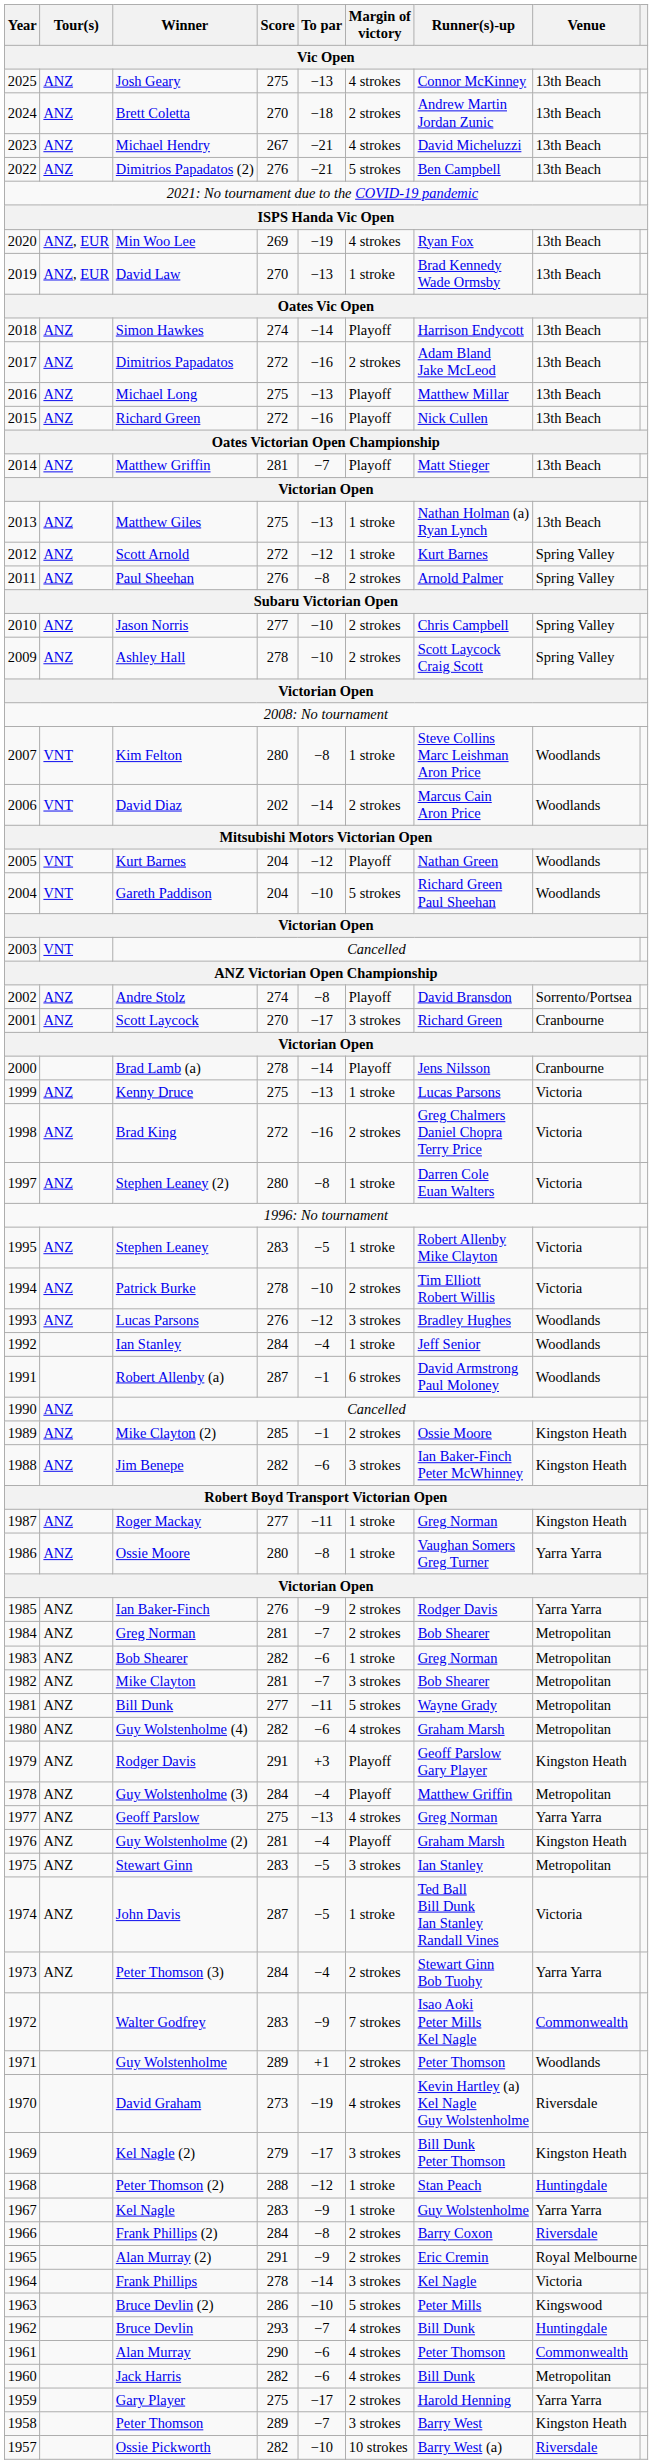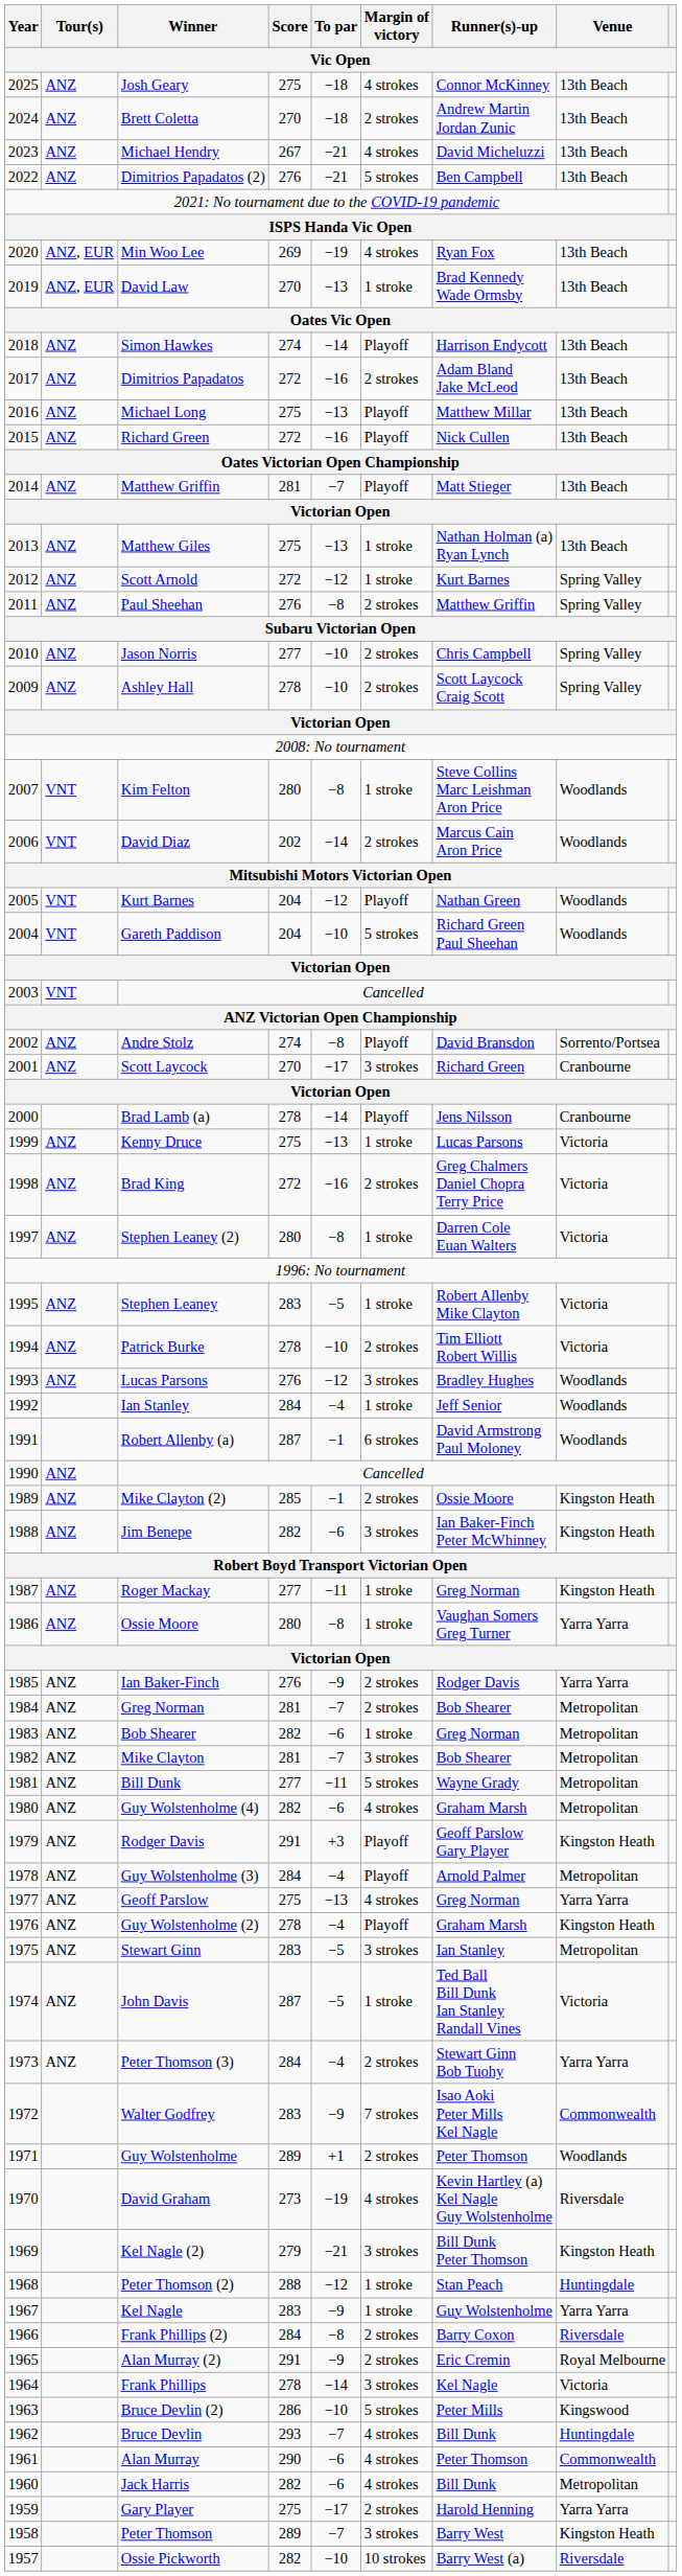 <table class=wikitable style="font-size:95%">
 <tr>
 <th>Year</th>
 <th>Tour(s)</th>
 <th>Winner</th>
 <th>Score</th>
 <th>To par</th>
 <th>Margin of<br>victory</th>
 <th>Runner(s)-up</th>
 <th>Venue</th>
 <th></th>
 </tr>
 <tr>
 <th colspan=9>Vic Open</th>
 </tr>
 <tr>
 <td>2025</td>
 <td><a href='#'>ANZ</a></td>
 <td> <a href='#'>Josh Geary</a></td>
 <td align=center>275</td>
-<td align=center>−13</td>
+<td align=center>−18</td>
 <td>4 strokes</td>
 <td> <a href='#'>Connor McKinney</a></td>
 <td>13th Beach</td>
 <td></td>
 </tr>
 <tr>
 <td>2024</td>
 <td><a href='#'>ANZ</a></td>
 <td> <a href='#'>Brett Coletta</a></td>
 <td align=center>270</td>
 <td align=center>−18</td>
 <td>2 strokes</td>
 <td> <a href='#'>Andrew Martin</a><br> <a href='#'>Jordan Zunic</a></td>
 <td>13th Beach</td>
 <td></td>
 </tr>
 <tr>
 <td>2023</td>
 <td><a href='#'>ANZ</a></td>
 <td> <a href='#'>Michael Hendry</a></td>
 <td align=center>267</td>
 <td align=center>−21</td>
 <td>4 strokes</td>
 <td> <a href='#'>David Micheluzzi</a></td>
 <td>13th Beach</td>
 <td></td>
 </tr>
 <tr>
 <td>2022</td>
 <td><a href='#'>ANZ</a></td>
 <td> <a href='#'>Dimitrios Papadatos</a> (2)</td>
 <td align=center>276</td>
 <td align=center>−21</td>
 <td>5 strokes</td>
 <td> <a href='#'>Ben Campbell</a></td>
 <td>13th Beach</td>
 <td></td>
 </tr>
 <tr>
 <td colspan=8 align=center><em>2021: No tournament due to the <a href='#'>COVID-19 pandemic</a></em></td>
 <td></td>
 </tr>
 <tr>
 <th colspan=9>ISPS Handa Vic Open</th>
 </tr>
 <tr>
 <td>2020</td>
 <td><a href='#'>ANZ</a>, <a href='#'>EUR</a></td>
 <td> <a href='#'>Min Woo Lee</a></td>
 <td align=center>269</td>
 <td align=center>−19</td>
 <td>4 strokes</td>
 <td> <a href='#'>Ryan Fox</a></td>
 <td>13th Beach</td>
 <td></td>
 </tr>
 <tr>
 <td>2019</td>
 <td><a href='#'>ANZ</a>, <a href='#'>EUR</a></td>
 <td> <a href='#'>David Law</a></td>
 <td align=center>270</td>
 <td align=center>−13</td>
 <td>1 stroke</td>
 <td> <a href='#'>Brad Kennedy</a><br> <a href='#'>Wade Ormsby</a></td>
 <td>13th Beach</td>
 <td></td>
 </tr>
 <tr>
 <th colspan=9>Oates Vic Open</th>
 </tr>
 <tr>
 <td>2018</td>
 <td><a href='#'>ANZ</a></td>
 <td> <a href='#'>Simon Hawkes</a></td>
 <td align=center>274</td>
 <td align=center>−14</td>
 <td>Playoff</td>
 <td> <a href='#'>Harrison Endycott</a></td>
 <td>13th Beach</td>
 <td></td>
 </tr>
 <tr>
 <td>2017</td>
 <td><a href='#'>ANZ</a></td>
 <td> <a href='#'>Dimitrios Papadatos</a></td>
 <td align=center>272</td>
 <td align=center>−16</td>
 <td>2 strokes</td>
 <td> <a href='#'>Adam Bland</a><br> <a href='#'>Jake McLeod</a></td>
 <td>13th Beach</td>
 <td></td>
 </tr>
 <tr>
 <td>2016</td>
 <td><a href='#'>ANZ</a></td>
 <td> <a href='#'>Michael Long</a></td>
 <td align=center>275</td>
 <td align=center>−13</td>
 <td>Playoff</td>
 <td> <a href='#'>Matthew Millar</a></td>
 <td>13th Beach</td>
 <td></td>
 </tr>
 <tr>
 <td>2015</td>
 <td><a href='#'>ANZ</a></td>
 <td> <a href='#'>Richard Green</a></td>
 <td align=center>272</td>
 <td align=center>−16</td>
 <td>Playoff</td>
 <td> <a href='#'>Nick Cullen</a></td>
 <td>13th Beach</td>
 <td></td>
 </tr>
 <tr>
 <th colspan=9>Oates Victorian Open Championship</th>
 </tr>
 <tr>
 <td>2014</td>
 <td><a href='#'>ANZ</a></td>
 <td> <a href='#'>Matthew Griffin</a></td>
 <td align=center>281</td>
 <td align=center>−7</td>
 <td>Playoff</td>
 <td> <a href='#'>Matt Stieger</a></td>
 <td>13th Beach</td>
 <td></td>
 </tr>
 <tr>
 <th colspan=9>Victorian Open</th>
 </tr>
 <tr>
 <td>2013</td>
 <td><a href='#'>ANZ</a></td>
 <td> <a href='#'>Matthew Giles</a></td>
 <td align=center>275</td>
 <td align=center>−13</td>
 <td>1 stroke</td>
 <td> <a href='#'>Nathan Holman</a> (a)<br> <a href='#'>Ryan Lynch</a></td>
 <td>13th Beach</td>
 <td></td>
 </tr>
 <tr>
 <td>2012</td>
 <td><a href='#'>ANZ</a></td>
 <td> <a href='#'>Scott Arnold</a></td>
 <td align=center>272</td>
 <td align=center>−12</td>
 <td>1 stroke</td>
 <td> <a href='#'>Kurt Barnes</a></td>
 <td>Spring Valley</td>
 <td></td>
 </tr>
 <tr>
 <td>2011</td>
 <td><a href='#'>ANZ</a></td>
 <td> <a href='#'>Paul Sheehan</a></td>
 <td align=center>276</td>
 <td align=center>−8</td>
 <td>2 strokes</td>
-<td> <a href='#'>Arnold Palmer</a></td>
+<td> <a href='#'>Matthew Griffin</a></td>
 <td>Spring Valley</td>
 <td></td>
 </tr>
 <tr>
 <th colspan=9>Subaru Victorian Open</th>
 </tr>
 <tr>
 <td>2010</td>
 <td><a href='#'>ANZ</a></td>
 <td> <a href='#'>Jason Norris</a></td>
 <td align=center>277</td>
 <td align=center>−10</td>
 <td>2 strokes</td>
 <td> <a href='#'>Chris Campbell</a></td>
 <td>Spring Valley</td>
 <td></td>
 </tr>
 <tr>
 <td>2009</td>
 <td><a href='#'>ANZ</a></td>
 <td> <a href='#'>Ashley Hall</a></td>
 <td align=center>278</td>
 <td align=center>−10</td>
 <td>2 strokes</td>
 <td> <a href='#'>Scott Laycock</a><br> <a href='#'>Craig Scott</a></td>
 <td>Spring Valley</td>
 <td></td>
 </tr>
 <tr>
 <th colspan=9>Victorian Open</th>
 </tr>
 <tr>
 <td align=center colspan=9><em>2008: No tournament</em></td>
 </tr>
 <tr>
 <td>2007</td>
 <td><a href='#'>VNT</a></td>
 <td> <a href='#'>Kim Felton</a></td>
 <td align=center>280</td>
 <td align=center>−8</td>
 <td>1 stroke</td>
 <td> <a href='#'>Steve Collins</a><br> <a href='#'>Marc Leishman</a><br> <a href='#'>Aron Price</a></td>
 <td>Woodlands</td>
 <td></td>
 </tr>
 <tr>
 <td>2006</td>
 <td><a href='#'>VNT</a></td>
 <td> <a href='#'>David Diaz</a></td>
 <td align=center>202</td>
 <td align=center>−14</td>
 <td>2 strokes</td>
 <td> <a href='#'>Marcus Cain</a><br> <a href='#'>Aron Price</a></td>
 <td>Woodlands</td>
 <td></td>
 </tr>
 <tr>
 <th colspan=9>Mitsubishi Motors Victorian Open</th>
 </tr>
 <tr>
 <td>2005</td>
 <td><a href='#'>VNT</a></td>
 <td> <a href='#'>Kurt Barnes</a></td>
 <td align=center>204</td>
 <td align=center>−12</td>
 <td>Playoff</td>
 <td> <a href='#'>Nathan Green</a></td>
 <td>Woodlands</td>
 <td></td>
 </tr>
 <tr>
 <td>2004</td>
 <td><a href='#'>VNT</a></td>
 <td> <a href='#'>Gareth Paddison</a></td>
 <td align=center>204</td>
 <td align=center>−10</td>
 <td>5 strokes</td>
 <td> <a href='#'>Richard Green</a><br> <a href='#'>Paul Sheehan</a></td>
 <td>Woodlands</td>
 <td></td>
 </tr>
 <tr>
 <th colspan=9>Victorian Open</th>
 </tr>
 <tr>
 <td>2003</td>
 <td><a href='#'>VNT</a></td>
 <td align=center colspan=6><em>Cancelled</em></td>
 <td></td>
 </tr>
 <tr>
 <th colspan=9>ANZ Victorian Open Championship</th>
 </tr>
 <tr>
 <td>2002</td>
 <td><a href='#'>ANZ</a></td>
 <td> <a href='#'>Andre Stolz</a></td>
 <td align=center>274</td>
 <td align=center>−8</td>
 <td>Playoff</td>
 <td> <a href='#'>David Bransdon</a></td>
 <td>Sorrento/Portsea</td>
 <td></td>
 </tr>
 <tr>
 <td>2001</td>
 <td><a href='#'>ANZ</a></td>
 <td> <a href='#'>Scott Laycock</a></td>
 <td align=center>270</td>
 <td align=center>−17</td>
 <td>3 strokes</td>
 <td> <a href='#'>Richard Green</a></td>
 <td>Cranbourne</td>
 <td></td>
 </tr>
 <tr>
 <th colspan=9>Victorian Open</th>
 </tr>
 <tr>
 <td>2000</td>
 <td></td>
 <td> <a href='#'>Brad Lamb</a> (a)</td>
 <td align=center>278</td>
 <td align=center>−14</td>
 <td>Playoff</td>
 <td> <a href='#'>Jens Nilsson</a></td>
 <td>Cranbourne</td>
 <td></td>
 </tr>
 <tr>
 <td>1999</td>
 <td><a href='#'>ANZ</a></td>
 <td> <a href='#'>Kenny Druce</a></td>
 <td align=center>275</td>
 <td align=center>−13</td>
 <td>1 stroke</td>
 <td> <a href='#'>Lucas Parsons</a></td>
 <td>Victoria</td>
 <td></td>
 </tr>
 <tr>
 <td>1998</td>
 <td><a href='#'>ANZ</a></td>
 <td> <a href='#'>Brad King</a></td>
 <td align=center>272</td>
 <td align=center>−16</td>
 <td>2 strokes</td>
 <td> <a href='#'>Greg Chalmers</a><br> <a href='#'>Daniel Chopra</a><br> <a href='#'>Terry Price</a></td>
 <td>Victoria</td>
 <td></td>
 </tr>
 <tr>
 <td>1997</td>
 <td><a href='#'>ANZ</a></td>
 <td> <a href='#'>Stephen Leaney</a> (2)</td>
 <td align=center>280</td>
 <td align=center>−8</td>
 <td>1 stroke</td>
 <td> <a href='#'>Darren Cole</a><br> <a href='#'>Euan Walters</a></td>
 <td>Victoria</td>
 <td></td>
 </tr>
 <tr>
 <td align=center colspan=9><em>1996: No tournament</em></td>
 </tr>
 <tr>
 <td>1995</td>
 <td><a href='#'>ANZ</a></td>
 <td> <a href='#'>Stephen Leaney</a></td>
 <td align=center>283</td>
 <td align=center>−5</td>
 <td>1 stroke</td>
 <td> <a href='#'>Robert Allenby</a><br> <a href='#'>Mike Clayton</a></td>
 <td>Victoria</td>
 <td></td>
 </tr>
 <tr>
 <td>1994</td>
 <td><a href='#'>ANZ</a></td>
 <td> <a href='#'>Patrick Burke</a></td>
 <td align=center>278</td>
 <td align=center>−10</td>
 <td>2 strokes</td>
 <td> <a href='#'>Tim Elliott</a><br> <a href='#'>Robert Willis</a></td>
 <td>Victoria</td>
 <td></td>
 </tr>
 <tr>
 <td>1993</td>
 <td><a href='#'>ANZ</a></td>
 <td> <a href='#'>Lucas Parsons</a></td>
 <td align=center>276</td>
 <td align=center>−12</td>
 <td>3 strokes</td>
 <td> <a href='#'>Bradley Hughes</a></td>
 <td>Woodlands</td>
 <td></td>
 </tr>
 <tr>
 <td>1992</td>
 <td></td>
 <td> <a href='#'>Ian Stanley</a></td>
 <td align=center>284</td>
 <td align=center>−4</td>
 <td>1 stroke</td>
 <td> <a href='#'>Jeff Senior</a></td>
 <td>Woodlands</td>
 <td></td>
 </tr>
 <tr>
 <td>1991</td>
 <td></td>
 <td> <a href='#'>Robert Allenby</a> (a)</td>
 <td align=center>287</td>
 <td align=center>−1</td>
 <td>6 strokes</td>
 <td> <a href='#'>David Armstrong</a><br> <a href='#'>Paul Moloney</a></td>
 <td>Woodlands</td>
 <td></td>
 </tr>
 <tr>
 <td>1990</td>
 <td><a href='#'>ANZ</a></td>
 <td colspan=6 align=center><em>Cancelled</em></td>
 <td></td>
 </tr>
 <tr>
 <td>1989</td>
 <td><a href='#'>ANZ</a></td>
 <td> <a href='#'>Mike Clayton</a> (2)</td>
 <td align=center>285</td>
 <td align=center>−1</td>
 <td>2 strokes</td>
 <td> <a href='#'>Ossie Moore</a></td>
 <td>Kingston Heath</td>
 <td></td>
 </tr>
 <tr>
 <td>1988</td>
 <td><a href='#'>ANZ</a></td>
 <td> <a href='#'>Jim Benepe</a></td>
 <td align=center>282</td>
 <td align=center>−6</td>
 <td>3 strokes</td>
 <td> <a href='#'>Ian Baker-Finch</a><br> <a href='#'>Peter McWhinney</a></td>
 <td>Kingston Heath</td>
 <td></td>
 </tr>
 <tr>
 <th colspan=9>Robert Boyd Transport Victorian Open</th>
 </tr>
 <tr>
 <td>1987</td>
 <td><a href='#'>ANZ</a></td>
 <td> <a href='#'>Roger Mackay</a></td>
 <td align=center>277</td>
 <td align=center>−11</td>
 <td>1 stroke</td>
 <td> <a href='#'>Greg Norman</a></td>
 <td>Kingston Heath</td>
 <td></td>
 </tr>
 <tr>
 <td>1986</td>
 <td><a href='#'>ANZ</a></td>
 <td> <a href='#'>Ossie Moore</a></td>
 <td align=center>280</td>
 <td align=center>−8</td>
 <td>1 stroke</td>
 <td> <a href='#'>Vaughan Somers</a><br> <a href='#'>Greg Turner</a></td>
 <td>Yarra Yarra</td>
 <td></td>
 </tr>
 <tr>
 <th colspan=9>Victorian Open</th>
 </tr>
 <tr>
 <td>1985</td>
 <td>ANZ</td>
 <td> <a href='#'>Ian Baker-Finch</a></td>
 <td align=center>276</td>
 <td align=center>−9</td>
 <td>2 strokes</td>
 <td> <a href='#'>Rodger Davis</a></td>
 <td>Yarra Yarra</td>
 <td></td>
 </tr>
 <tr>
 <td>1984</td>
 <td>ANZ</td>
 <td> <a href='#'>Greg Norman</a></td>
 <td align=center>281</td>
 <td align=center>−7</td>
 <td>2 strokes</td>
 <td> <a href='#'>Bob Shearer</a></td>
 <td>Metropolitan</td>
 <td></td>
 </tr>
 <tr>
 <td>1983</td>
 <td>ANZ</td>
 <td> <a href='#'>Bob Shearer</a></td>
 <td align=center>282</td>
 <td align=center>−6</td>
 <td>1 stroke</td>
 <td> <a href='#'>Greg Norman</a></td>
 <td>Metropolitan</td>
 <td></td>
 </tr>
 <tr>
 <td>1982</td>
 <td>ANZ</td>
 <td> <a href='#'>Mike Clayton</a></td>
 <td align=center>281</td>
 <td align=center>−7</td>
 <td>3 strokes</td>
 <td> <a href='#'>Bob Shearer</a></td>
 <td>Metropolitan</td>
 <td></td>
 </tr>
 <tr>
 <td>1981</td>
 <td>ANZ</td>
 <td> <a href='#'>Bill Dunk</a></td>
 <td align=center>277</td>
 <td align=center>−11</td>
 <td>5 strokes</td>
 <td> <a href='#'>Wayne Grady</a></td>
 <td>Metropolitan</td>
 <td></td>
 </tr>
 <tr>
 <td>1980</td>
 <td>ANZ</td>
 <td> <a href='#'>Guy Wolstenholme</a> (4)</td>
 <td align=center>282</td>
 <td align=center>−6</td>
 <td>4 strokes</td>
 <td> <a href='#'>Graham Marsh</a></td>
 <td>Metropolitan</td>
 <td></td>
 </tr>
 <tr>
 <td>1979</td>
 <td>ANZ</td>
 <td> <a href='#'>Rodger Davis</a></td>
 <td align=center>291</td>
 <td align=center>+3</td>
 <td>Playoff</td>
 <td> <a href='#'>Geoff Parslow</a><br> <a href='#'>Gary Player</a></td>
 <td>Kingston Heath</td>
 <td></td>
 </tr>
 <tr>
 <td>1978</td>
 <td>ANZ</td>
 <td> <a href='#'>Guy Wolstenholme</a> (3)</td>
 <td align=center>284</td>
 <td align=center>−4</td>
 <td>Playoff</td>
-<td> <a href='#'>Matthew Griffin</a></td>
+<td> <a href='#'>Arnold Palmer</a></td>
 <td>Metropolitan</td>
 <td></td>
 </tr>
 <tr>
 <td>1977</td>
 <td>ANZ</td>
 <td> <a href='#'>Geoff Parslow</a></td>
 <td align=center>275</td>
 <td align=center>−13</td>
 <td>4 strokes</td>
 <td> <a href='#'>Greg Norman</a></td>
 <td>Yarra Yarra</td>
 <td></td>
 </tr>
 <tr>
 <td>1976</td>
 <td>ANZ</td>
 <td> <a href='#'>Guy Wolstenholme</a> (2)</td>
-<td align=center>281</td>
+<td align=center>278</td>
 <td align=center>−4</td>
 <td>Playoff</td>
 <td> <a href='#'>Graham Marsh</a></td>
 <td>Kingston Heath</td>
 <td></td>
 </tr>
 <tr>
 <td>1975</td>
 <td>ANZ</td>
 <td> <a href='#'>Stewart Ginn</a></td>
 <td align=center>283</td>
 <td align=center>−5</td>
 <td>3 strokes</td>
 <td> <a href='#'>Ian Stanley</a></td>
 <td>Metropolitan</td>
 <td></td>
 </tr>
 <tr>
 <td>1974</td>
 <td>ANZ</td>
 <td> <a href='#'>John Davis</a></td>
 <td align=center>287</td>
 <td align=center>−5</td>
 <td>1 stroke</td>
 <td> <a href='#'>Ted Ball</a><br> <a href='#'>Bill Dunk</a><br> <a href='#'>Ian Stanley</a><br> <a href='#'>Randall Vines</a></td>
 <td>Victoria</td>
 <td></td>
 </tr>
 <tr>
 <td>1973</td>
 <td>ANZ</td>
 <td> <a href='#'>Peter Thomson</a> (3)</td>
 <td align=center>284</td>
 <td align=center>−4</td>
 <td>2 strokes</td>
 <td> <a href='#'>Stewart Ginn</a><br> <a href='#'>Bob Tuohy</a></td>
 <td>Yarra Yarra</td>
 <td></td>
 </tr>
 <tr>
 <td>1972</td>
 <td></td>
 <td> <a href='#'>Walter Godfrey</a></td>
 <td align=center>283</td>
 <td align=center>−9</td>
 <td>7 strokes</td>
 <td> <a href='#'>Isao Aoki</a><br> <a href='#'>Peter Mills</a><br> <a href='#'>Kel Nagle</a></td>
 <td><a href='#'>Commonwealth</a></td>
 <td></td>
 </tr>
 <tr>
 <td>1971</td>
 <td></td>
 <td> <a href='#'>Guy Wolstenholme</a></td>
 <td align=center>289</td>
 <td align=center>+1</td>
 <td>2 strokes</td>
 <td> <a href='#'>Peter Thomson</a></td>
 <td>Woodlands</td>
 <td></td>
 </tr>
 <tr>
 <td>1970</td>
 <td></td>
 <td> <a href='#'>David Graham</a></td>
 <td align=center>273</td>
 <td align=center>−19</td>
 <td>4 strokes</td>
 <td> <a href='#'>Kevin Hartley</a> (a)<br> <a href='#'>Kel Nagle</a><br> <a href='#'>Guy Wolstenholme</a></td>
 <td>Riversdale</td>
 <td></td>
 </tr>
 <tr>
 <td>1969</td>
 <td></td>
 <td> <a href='#'>Kel Nagle</a> (2)</td>
 <td align=center>279</td>
-<td align=center>−17</td>
+<td align=center>−21</td>
 <td>3 strokes</td>
 <td> <a href='#'>Bill Dunk</a><br> <a href='#'>Peter Thomson</a></td>
 <td>Kingston Heath</td>
 <td></td>
 </tr>
 <tr>
 <td>1968</td>
 <td></td>
 <td> <a href='#'>Peter Thomson</a> (2)</td>
 <td align=center>288</td>
 <td align=center>−12</td>
 <td>1 stroke</td>
 <td> <a href='#'>Stan Peach</a></td>
 <td><a href='#'>Huntingdale</a></td>
 <td></td>
 </tr>
 <tr>
 <td>1967</td>
 <td></td>
 <td> <a href='#'>Kel Nagle</a></td>
 <td align=center>283</td>
 <td align=center>−9</td>
 <td>1 stroke</td>
 <td> <a href='#'>Guy Wolstenholme</a></td>
 <td>Yarra Yarra</td>
 <td></td>
 </tr>
 <tr>
 <td>1966</td>
 <td></td>
 <td> <a href='#'>Frank Phillips</a> (2)</td>
 <td align=center>284</td>
 <td align=center>−8</td>
 <td>2 strokes</td>
 <td> <a href='#'>Barry Coxon</a></td>
 <td><a href='#'>Riversdale</a></td>
 <td></td>
 </tr>
 <tr>
 <td>1965</td>
 <td></td>
 <td> <a href='#'>Alan Murray</a> (2)</td>
 <td align=center>291</td>
 <td align=center>−9</td>
 <td>2 strokes</td>
 <td> <a href='#'>Eric Cremin</a></td>
 <td>Royal Melbourne</td>
 <td></td>
 </tr>
 <tr>
 <td>1964</td>
 <td></td>
 <td> <a href='#'>Frank Phillips</a></td>
 <td align=center>278</td>
 <td align=center>−14</td>
 <td>3 strokes</td>
 <td> <a href='#'>Kel Nagle</a></td>
 <td>Victoria</td>
 <td></td>
 </tr>
 <tr>
 <td>1963</td>
 <td></td>
 <td> <a href='#'>Bruce Devlin</a> (2)</td>
 <td align=center>286</td>
 <td align=center>−10</td>
 <td>5 strokes</td>
 <td> <a href='#'>Peter Mills</a></td>
 <td>Kingswood</td>
 <td></td>
 </tr>
 <tr>
 <td>1962</td>
 <td></td>
 <td> <a href='#'>Bruce Devlin</a></td>
 <td align=center>293</td>
 <td align=center>−7</td>
 <td>4 strokes</td>
 <td> <a href='#'>Bill Dunk</a></td>
 <td><a href='#'>Huntingdale</a></td>
 <td></td>
 </tr>
 <tr>
 <td>1961</td>
 <td></td>
 <td> <a href='#'>Alan Murray</a></td>
 <td align=center>290</td>
 <td align=center>−6</td>
 <td>4 strokes</td>
 <td> <a href='#'>Peter Thomson</a></td>
 <td><a href='#'>Commonwealth</a></td>
 <td></td>
 </tr>
 <tr>
 <td>1960</td>
 <td></td>
 <td> <a href='#'>Jack Harris</a></td>
 <td align=center>282</td>
 <td align=center>−6</td>
 <td>4 strokes</td>
 <td> <a href='#'>Bill Dunk</a></td>
 <td>Metropolitan</td>
 <td></td>
 </tr>
 <tr>
 <td>1959</td>
 <td></td>
 <td> <a href='#'>Gary Player</a></td>
 <td align=center>275</td>
 <td align=center>−17</td>
 <td>2 strokes</td>
 <td> <a href='#'>Harold Henning</a></td>
 <td>Yarra Yarra</td>
 <td></td>
 </tr>
 <tr>
 <td>1958</td>
 <td></td>
 <td> <a href='#'>Peter Thomson</a></td>
 <td align=center>289</td>
 <td align=center>−7</td>
 <td>3 strokes</td>
 <td> <a href='#'>Barry West</a></td>
 <td>Kingston Heath</td>
 <td></td>
 </tr>
 <tr>
 <td>1957</td>
 <td></td>
 <td> <a href='#'>Ossie Pickworth</a></td>
 <td align=center>282</td>
 <td align=center>−10</td>
 <td>10 strokes</td>
 <td> <a href='#'>Barry West</a> (a)</td>
 <td><a href='#'>Riversdale</a></td>
 <td></td>
 </tr>
 </table>
